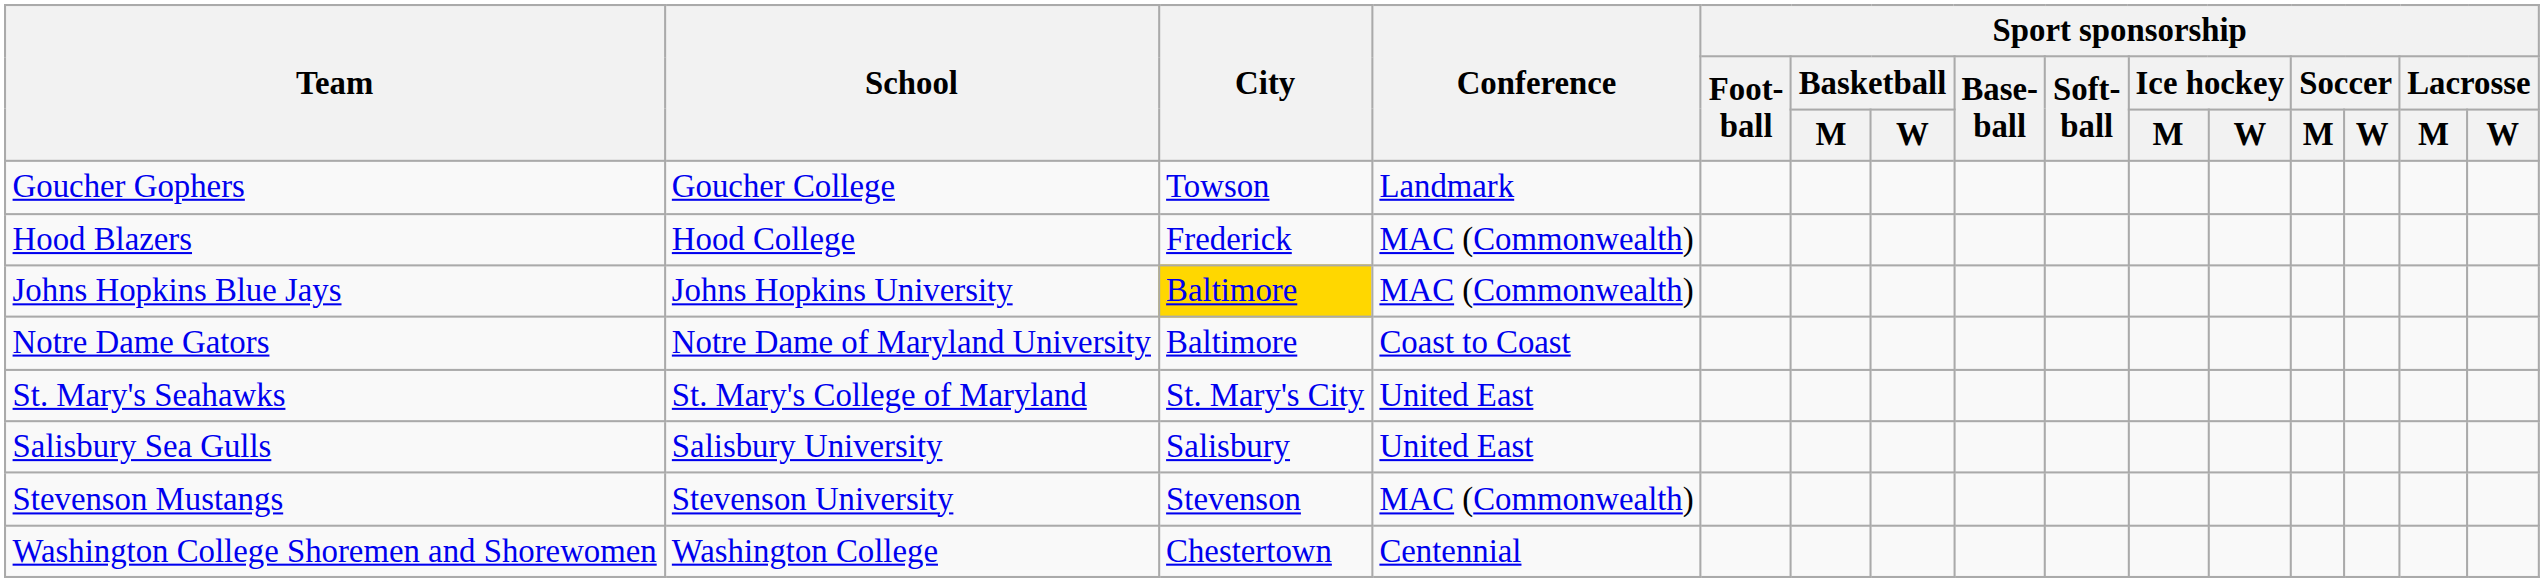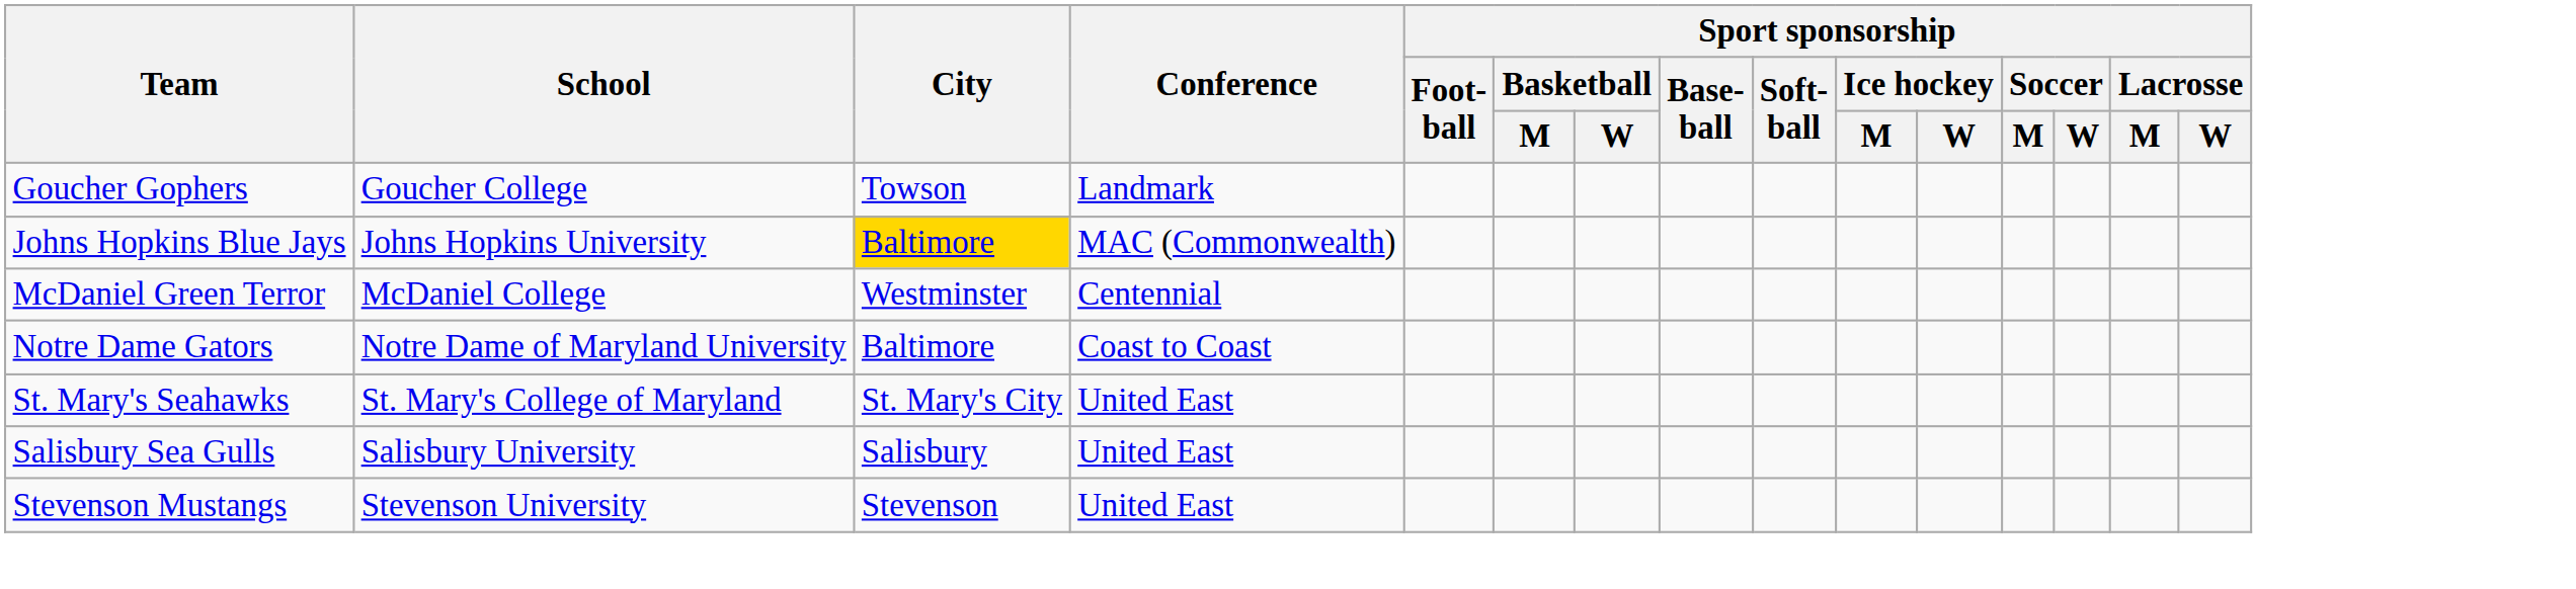 <table class="sortable wikitable">
 <tr>
 <th rowspan=3>Team</th>
 <th rowspan=3>School</th>
 <th rowspan=3>City</th>
 <th rowspan=3>Conference</th>
 <th colspan="11">Sport sponsorship</th>
 </tr>
 <tr>
 <th rowspan=2>Foot-<br>ball</th>
 <th colspan=2>Basketball</th>
 <th rowspan=2>Base-<br>ball</th>
 <th rowspan=2>Soft-<br>ball</th>
 <th colspan=2>Ice hockey</th>
 <th colspan=2>Soccer</th>
 <th colspan=2>Lacrosse</th>
 </tr>
 <tr>
 <th>M</th>
 <th>W</th>
 <th>M</th>
 <th>W</th>
 <th>M</th>
 <th>W</th>
 <th>M</th>
 <th>W</th>
 </tr>
 <tr>
 <td><a href='#'>Goucher Gophers</a></td>
 <td><a href='#'>Goucher College</a></td>
 <td><a href='#'>Towson</a></td>
 <td><a href='#'>Landmark</a></td>
 <td></td>
 <td></td>
 <td></td>
 <td></td>
 <td></td>
 <td></td>
 <td></td>
 <td></td>
 <td></td>
 <td></td>
 <td></td>
 </tr>
 <tr>
-<td><a href='#'>Hood Blazers</a></td>
-<td><a href='#'>Hood College</a></td>
-<td><a href='#'>Frederick</a></td>
-<td><a href='#'>MAC</a> (<a href='#'>Commonwealth</a>)</td>
-<td></td>
-<td></td>
-<td></td>
-<td></td>
-<td></td>
-<td></td>
-<td></td>
-<td></td>
-<td></td>
-<td></td>
-<td></td>
-</tr>
-<tr>
 <td><a href='#'>Johns Hopkins Blue Jays</a></td>
 <td><a href='#'>Johns Hopkins University</a></td>
 <td style="background: gold;"><a href='#'>Baltimore</a></td>
 <td><a href='#'>MAC</a> (<a href='#'>Commonwealth</a>)</td>
 <td></td>
 <td></td>
 <td></td>
 <td></td>
 <td></td>
 <td></td>
 <td></td>
 <td></td>
 <td></td>
 <td> </td>
+<td></td>
+</tr>
+<tr>
+<td><a href='#'>McDaniel Green Terror</a></td>
+<td><a href='#'>McDaniel College</a></td>
+<td><a href='#'>Westminster</a></td>
+<td><a href='#'>Centennial</a></td>
+<td></td>
+<td></td>
+<td></td>
+<td></td>
+<td></td>
+<td></td>
+<td></td>
+<td></td>
+<td></td>
+<td></td>
 <td></td>
 </tr>
 <tr>
 <td><a href='#'>Notre Dame Gators</a></td>
 <td><a href='#'>Notre Dame of Maryland University</a></td>
 <td><a href='#'>Baltimore</a></td>
 <td><a href='#'>Coast to Coast</a></td>
 <td></td>
 <td></td>
 <td></td>
 <td></td>
 <td></td>
 <td></td>
 <td></td>
 <td></td>
 <td></td>
 <td></td>
 <td></td>
 </tr>
 <tr>
 <td><a href='#'>St. Mary's Seahawks</a></td>
 <td><a href='#'>St. Mary's College of Maryland</a></td>
 <td><a href='#'>St. Mary's City</a></td>
 <td><a href='#'>United East</a></td>
 <td></td>
 <td></td>
 <td></td>
 <td></td>
 <td></td>
 <td></td>
 <td></td>
 <td></td>
 <td></td>
 <td></td>
 <td></td>
 </tr>
 <tr>
 <td><a href='#'>Salisbury Sea Gulls</a></td>
 <td><a href='#'>Salisbury University</a></td>
 <td><a href='#'>Salisbury</a></td>
 <td><a href='#'>United East</a></td>
 <td> </td>
 <td></td>
 <td></td>
 <td></td>
 <td></td>
 <td></td>
 <td></td>
 <td></td>
 <td></td>
 <td></td>
 <td></td>
 </tr>
 <tr>
 <td><a href='#'>Stevenson Mustangs</a></td>
 <td><a href='#'>Stevenson University</a></td>
 <td><a href='#'>Stevenson</a></td>
-<td><a href='#'>MAC</a> (<a href='#'>Commonwealth</a>)</td>
+<td><a href='#'>United East</a></td>
 <td></td>
 <td></td>
 <td></td>
 <td></td>
 <td></td>
 <td> </td>
 <td> </td>
 <td></td>
 <td></td>
 <td></td>
 <td></td>
 </tr>
-<tr>
-<td><a href='#'>Washington College Shoremen and Shorewomen</a></td>
-<td><a href='#'>Washington College</a></td>
-<td><a href='#'>Chestertown</a></td>
-<td><a href='#'>Centennial</a></td>
-<td></td>
-<td></td>
-<td></td>
-<td></td>
-<td></td>
-<td></td>
-<td></td>
-<td></td>
-<td></td>
-<td></td>
-<td></td>
-</tr>
 </table>
